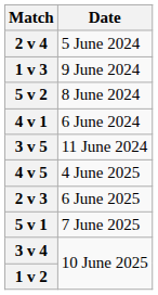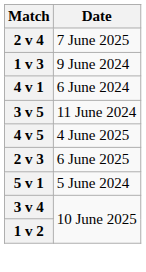 <table class="wikitable">
 <tr>
 <th>Match</th>
 <th>Date</th>
 </tr>
 <tr>
 <th>2 v 4</th>
-<td>5 June 2024</td>
+<td>7 June 2025</td>
 </tr>
 <tr>
 <th>1 v 3</th>
 <td>9 June 2024</td>
-</tr>
-<tr>
-<th>5 v 2</th>
-<td>8 June 2024</td>
 </tr>
 <tr>
 <th>4 v 1</th>
 <td>6 June 2024</td>
 </tr>
 <tr>
 <th>3 v 5</th>
 <td>11 June 2024</td>
 </tr>
 <tr>
 <th>4 v 5</th>
 <td>4 June 2025</td>
 </tr>
 <tr>
 <th>2 v 3</th>
 <td>6 June 2025</td>
 </tr>
 <tr>
 <th>5 v 1</th>
-<td>7 June 2025</td>
+<td>5 June 2024</td>
 </tr>
 <tr>
 <th>3 v 4</th>
 <td rowspan="2">10 June 2025</td>
 </tr>
 <tr>
 <th>1 v 2</th>
 </tr>
 </table>
